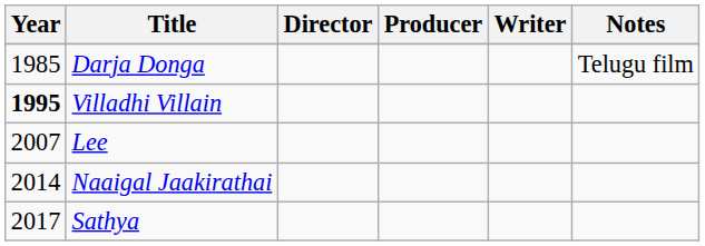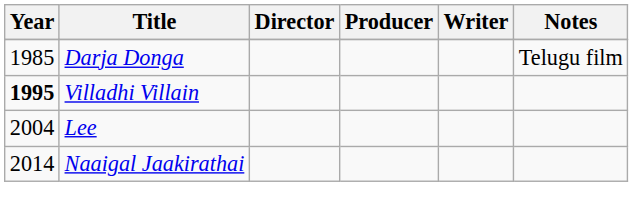 <table class="wikitable sortable">
 <tr>
 <th scope="col">Year</th>
 <th scope="col">Title</th>
 <th scope="col">Director</th>
 <th scope="col">Producer</th>
 <th scope="col">Writer</th>
 <th scope="col">Notes</th>
 </tr>
 <tr>
 </tr>
 <tr>
 <td>1985</td>
 <td><em><a href='#'>Darja Donga</a></em></td>
 <td></td>
 <td></td>
 <td></td>
 <td>Telugu film</td>
 </tr>
 <tr>
 <td><strong>1995</strong></td>
 <td><em><a href='#'>Villadhi Villain</a></em></td>
 <td></td>
 <td></td>
 <td></td>
 <td></td>
 </tr>
 <tr>
-<td>2007</td>
+<td>2004</td>
 <td><em><a href='#'>Lee</a></em></td>
 <td></td>
 <td></td>
 <td></td>
 <td></td>
 </tr>
 <tr>
 <td>2014</td>
 <td><em><a href='#'>Naaigal Jaakirathai</a></em></td>
 <td></td>
 <td></td>
 <td></td>
 <td></td>
 </tr>
-<tr>
-<td>2017</td>
-<td><em><a href='#'>Sathya</a></em></td>
-<td></td>
-<td></td>
-<td></td>
-<td></td>
-</tr>
 </table>
